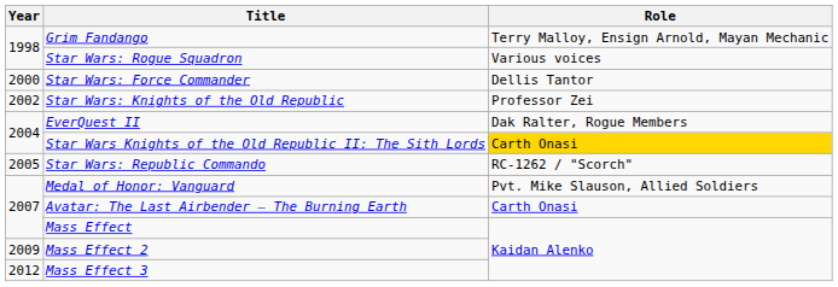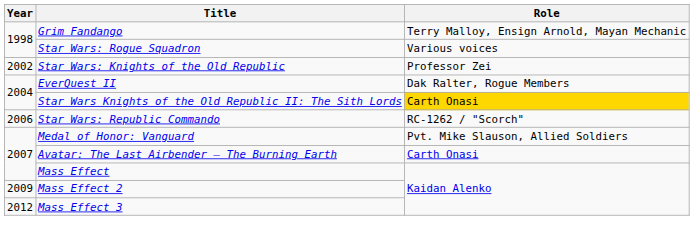 <table class="wikitable sortable">
 <tr>
 <th>Year</th>
 <th>Title</th>
 <th>Role</th>
 </tr>
 <tr>
 <td rowspan="2">1998</td>
 <td><em><a href='#'>Grim Fandango</a></em></td>
 <td>Terry Malloy, Ensign Arnold, Mayan Mechanic</td>
 </tr>
 <tr>
 <td><em><a href='#'>Star Wars: Rogue Squadron</a></em></td>
 <td>Various voices</td>
 </tr>
 <tr>
-<td>2000</td>
-<td><em><a href='#'>Star Wars: Force Commander</a></em></td>
-<td>Dellis Tantor</td>
-</tr>
-<tr>
 <td>2002</td>
 <td><em><a href='#'>Star Wars: Knights of the Old Republic</a></em></td>
 <td>Professor Zei</td>
 </tr>
 <tr>
 <td rowspan="2">2004</td>
 <td><em><a href='#'>EverQuest II</a></em></td>
 <td>Dak Ralter, Rogue Members</td>
 </tr>
 <tr>
 <td><em><a href='#'>Star Wars Knights of the Old Republic II: The Sith Lords</a></em></td>
 <td style="background: gold;">Carth Onasi</td>
 </tr>
 <tr>
-<td>2005</td>
+<td>2006</td>
 <td><em><a href='#'>Star Wars: Republic Commando</a></em></td>
 <td>RC-1262 / "Scorch"</td>
 </tr>
 <tr>
 <td rowspan="3">2007</td>
 <td><em><a href='#'>Medal of Honor: Vanguard</a></em></td>
 <td>Pvt. Mike Slauson, Allied Soldiers</td>
 </tr>
 <tr>
 <td><em><a href='#'>Avatar: The Last Airbender – The Burning Earth</a></em></td>
 <td><a href='#'>Carth Onasi</a></td>
 </tr>
 <tr>
 <td><em><a href='#'>Mass Effect</a></em></td>
 <td rowspan="3"><a href='#'>Kaidan Alenko</a></td>
 </tr>
 <tr>
 <td>2009</td>
 <td><em><a href='#'>Mass Effect 2</a></em></td>
 </tr>
 <tr>
 <td>2012</td>
 <td><em><a href='#'>Mass Effect 3</a></em></td>
 </tr>
 </table>
